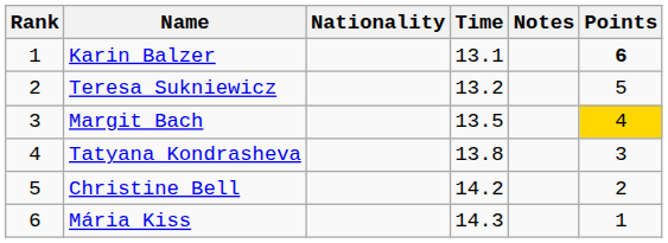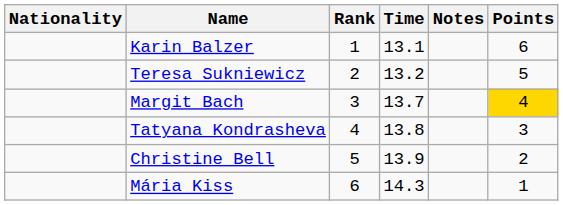 <table class="wikitable sortable" style="text-align:center">
 <tr>
+<th>Nationality</th>
+<th>Name</th>
 <th>Rank</th>
-<th>Name</th>
-<th>Nationality</th>
 <th>Time</th>
 <th>Notes</th>
 <th>Points</th>
 </tr>
 <tr>
+<td align=left></td>
+<td align=left><a href='#'>Karin Balzer</a></td>
 <td>1</td>
-<td align=left><a href='#'>Karin Balzer</a></td>
-<td align=left></td>
 <td>13.1</td>
 <td></td>
-<td><strong>6</strong></td>
+<td>6</td>
 </tr>
 <tr>
+<td align=left></td>
+<td align=left><a href='#'>Teresa Sukniewicz</a></td>
 <td>2</td>
-<td align=left><a href='#'>Teresa Sukniewicz</a></td>
-<td align=left></td>
 <td>13.2</td>
 <td></td>
 <td>5</td>
 </tr>
 <tr>
+<td align=left></td>
+<td align=left><a href='#'>Margit Bach</a></td>
 <td>3</td>
-<td align=left><a href='#'>Margit Bach</a></td>
-<td align=left></td>
-<td>13.5</td>
+<td>13.7</td>
 <td></td>
 <td style="background: gold;">4</td>
 </tr>
 <tr>
+<td align=left></td>
+<td align=left><a href='#'>Tatyana Kondrasheva</a></td>
 <td>4</td>
-<td align=left><a href='#'>Tatyana Kondrasheva</a></td>
-<td align=left></td>
 <td>13.8</td>
 <td></td>
 <td>3</td>
 </tr>
 <tr>
+<td align=left></td>
+<td align=left><a href='#'>Christine Bell</a></td>
 <td>5</td>
-<td align=left><a href='#'>Christine Bell</a></td>
-<td align=left></td>
-<td>14.2</td>
+<td>13.9</td>
 <td></td>
 <td>2</td>
 </tr>
 <tr>
+<td align=left></td>
+<td align=left><a href='#'>Mária Kiss</a></td>
 <td>6</td>
-<td align=left><a href='#'>Mária Kiss</a></td>
-<td align=left></td>
 <td>14.3</td>
 <td></td>
 <td>1</td>
 </tr>
 </table>
